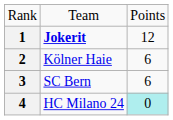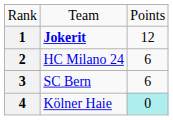 <table class="wikitable" style="text-align: center;">
 <tr>
 <td>Rank</td>
 <td>Team</td>
 <td>Points</td>
 </tr>
 <tr>
 <th>1</th>
 <td style="text-align: left;"> <strong><a href='#'>Jokerit</a></strong></td>
 <td>12</td>
 </tr>
 <tr>
 <th>2</th>
-<td style="text-align: left;"> <a href='#'>Kölner Haie</a></td>
+<td style="text-align: left;"> <a href='#'>HC Milano 24</a></td>
 <td>6</td>
 </tr>
 <tr>
 <th>3</th>
 <td style="text-align: left;"> <a href='#'>SC Bern</a></td>
 <td>6</td>
 </tr>
 <tr>
 <th>4</th>
-<td style="text-align: left;"> <a href='#'>HC Milano 24</a></td>
+<td style="text-align: left;"> <a href='#'>Kölner Haie</a></td>
 <td style="background: paleturquoise;">0</td>
 </tr>
 </table>
